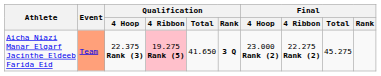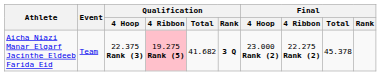 <table class=wikitable style="font-size:90%">
 <tr>
 <th rowspan=2>Athlete</th>
 <th rowspan=2>Event</th>
 <th colspan=4>Qualification</th>
 <th colspan=4>Final</th>
 </tr>
 <tr>
 <th>4 Hoop</th>
 <th>4 Ribbon</th>
 <th>Total</th>
 <th>Rank</th>
 <th>4 Hoop</th>
 <th>4 Ribbon</th>
 <th>Total</th>
 <th>Rank</th>
 </tr>
 <tr>
 <td><a href='#'>Aicha Niazi</a><br><a href='#'>Manar Elgarf</a><br><a href='#'>Jacinthe Eldeeb</a><br><a href='#'>Farida Eid</a></td>
-<td style="background: lightsalmon;"><a href='#'>Team</a></td>
+<td><a href='#'>Team</a></td>
 <td align=center>22.375<br><strong>Rank (3)</strong></td>
 <td align=center style="background: pink;">19.275<br><strong>Rank (5)</strong></td>
-<td align=center>41.650</td>
+<td align=center>41.682</td>
 <td align=center><strong>3 Q</strong></td>
 <td align=center>23.000<br><strong>Rank (2)</strong></td>
 <td align=center>22.275<br><strong>Rank (2)</strong></td>
-<td align=center>45.275</td>
+<td align=center>45.378</td>
 <td align=center></td>
 </tr>
 </table>
